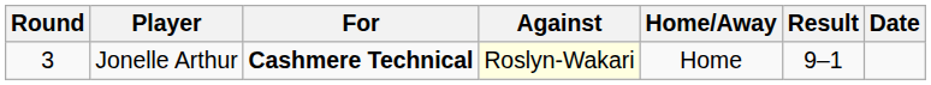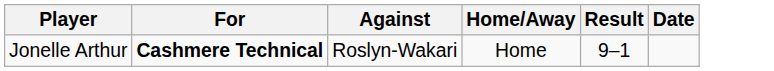 <table class="wikitable">
 <tr>
-<th>Round</th>
 <th>Player</th>
 <th>For</th>
 <th>Against</th>
 <th>Home/Away</th>
 <th style="text-align:center">Result</th>
 <th>Date</th>
 </tr>
 <tr>
-<td style="text-align:center">3</td>
 <td>Jonelle Arthur</td>
 <td><strong>Cashmere Technical</strong></td>
-<td style="background: lightyellow;">Roslyn-Wakari</td>
+<td>Roslyn-Wakari</td>
 <td style="text-align:center">Home</td>
 <td style="text-align:center">9–1</td>
 <td></td>
 </tr>
 </table>
